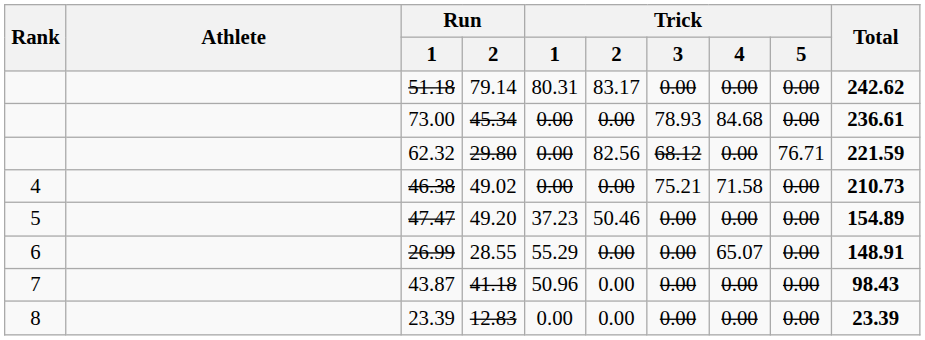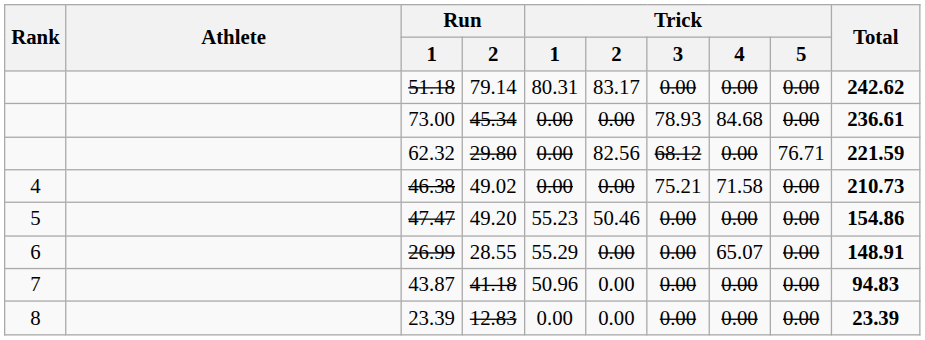 <table class=wikitable style="text-align:center">
 <tr>
 <th rowspan=2 width=40>Rank</th>
 <th rowspan=2 width=250>Athlete</th>
 <th colspan=2>Run</th>
 <th colspan=5>Trick</th>
 <th rowspan=2 width=60>Total</th>
 </tr>
 <tr>
 <th width=40>1</th>
 <th width=40>2</th>
 <th width=40>1</th>
 <th width=40>2</th>
 <th width=40>3</th>
 <th width=40>4</th>
 <th width=40>5</th>
 </tr>
 <tr>
 <td></td>
 <td align=left></td>
 <td><s>51.18</s></td>
 <td>79.14</td>
 <td>80.31</td>
 <td>83.17</td>
 <td><s>0.00</s></td>
 <td><s>0.00</s></td>
 <td><s>0.00</s></td>
 <td><strong>242.62</strong></td>
 </tr>
 <tr>
 <td></td>
 <td align=left></td>
 <td>73.00</td>
 <td><s>45.34</s></td>
 <td><s>0.00</s></td>
 <td><s>0.00</s></td>
 <td>78.93</td>
 <td>84.68</td>
 <td><s>0.00</s></td>
 <td><strong>236.61</strong></td>
 </tr>
 <tr>
 <td></td>
 <td align=left></td>
 <td>62.32</td>
 <td><s>29.80</s></td>
 <td><s>0.00</s></td>
 <td>82.56</td>
 <td><s>68.12</s></td>
 <td><s>0.00</s></td>
 <td>76.71</td>
 <td><strong>221.59</strong></td>
 </tr>
 <tr>
 <td>4</td>
 <td align=left></td>
 <td><s>46.38</s></td>
 <td>49.02</td>
 <td><s>0.00</s></td>
 <td><s>0.00</s></td>
 <td>75.21</td>
 <td>71.58</td>
 <td><s>0.00</s></td>
 <td><strong>210.73</strong></td>
 </tr>
 <tr>
 <td>5</td>
 <td align=left></td>
 <td><s>47.47</s></td>
 <td>49.20</td>
-<td>37.23</td>
+<td>55.23</td>
 <td>50.46</td>
 <td><s>0.00</s></td>
 <td><s>0.00</s></td>
 <td><s>0.00</s></td>
-<td><strong>154.89</strong></td>
+<td><strong>154.86</strong></td>
 </tr>
 <tr>
 <td>6</td>
 <td align=left></td>
 <td><s>26.99</s></td>
 <td>28.55</td>
 <td>55.29</td>
 <td><s>0.00</s></td>
 <td><s>0.00</s></td>
 <td>65.07</td>
 <td><s>0.00</s></td>
 <td><strong>148.91</strong></td>
 </tr>
 <tr>
 <td>7</td>
 <td align=left></td>
 <td>43.87</td>
 <td><s>41.18</s></td>
 <td>50.96</td>
 <td>0.00</td>
 <td><s>0.00</s></td>
 <td><s>0.00</s></td>
 <td><s>0.00</s></td>
-<td><strong>98.43</strong></td>
+<td><strong>94.83</strong></td>
 </tr>
 <tr>
 <td>8</td>
 <td align=left></td>
 <td>23.39</td>
 <td><s>12.83</s></td>
 <td>0.00</td>
 <td>0.00</td>
 <td><s>0.00</s></td>
 <td><s>0.00</s></td>
 <td><s>0.00</s></td>
 <td><strong>23.39</strong></td>
 </tr>
 </table>
